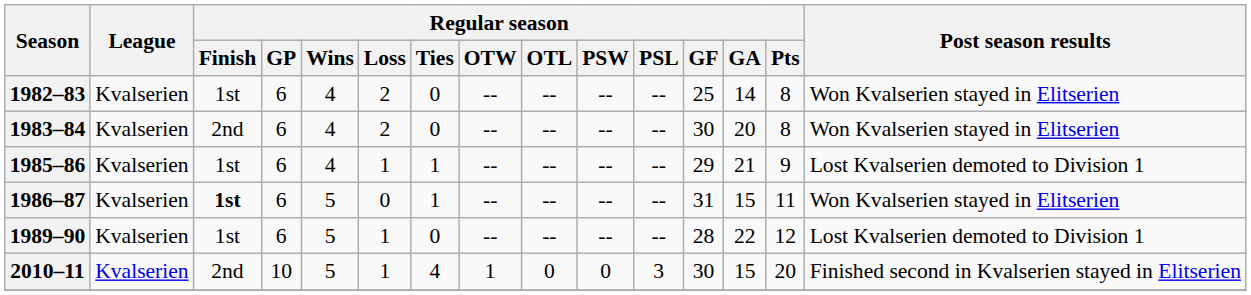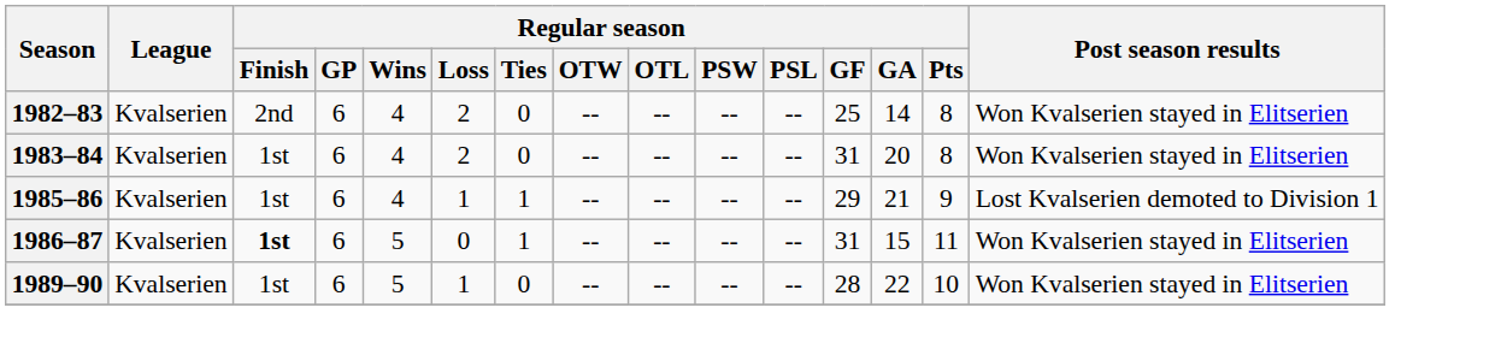 <table class="wikitable" style="text-align: center; font-size: 95%">
 <tr>
 <th rowspan="2">Season</th>
 <th rowspan="2">League</th>
 <th colspan="12">Regular season</th>
 <th rowspan="2">Post season results</th>
 </tr>
 <tr>
 <th>Finish</th>
 <th>GP</th>
 <th>Wins</th>
 <th>Loss</th>
 <th>Ties</th>
 <th>OTW</th>
 <th>OTL</th>
 <th>PSW</th>
 <th>PSL</th>
 <th>GF</th>
 <th>GA</th>
 <th>Pts</th>
 </tr>
 <tr>
 <th>1982–83</th>
 <td>Kvalserien</td>
-<td>1st</td>
+<td>2nd</td>
 <td>6</td>
 <td>4</td>
 <td>2</td>
 <td>0</td>
 <td>--</td>
 <td>--</td>
 <td>--</td>
 <td>--</td>
 <td>25</td>
 <td>14</td>
 <td>8</td>
 <td align=left>Won Kvalserien stayed in <a href='#'>Elitserien</a></td>
 </tr>
 <tr>
 <th>1983–84</th>
 <td>Kvalserien</td>
-<td>2nd</td>
+<td>1st</td>
 <td>6</td>
 <td>4</td>
 <td>2</td>
 <td>0</td>
 <td>--</td>
 <td>--</td>
 <td>--</td>
 <td>--</td>
-<td>30</td>
+<td>31</td>
 <td>20</td>
 <td>8</td>
 <td align=left>Won Kvalserien stayed in <a href='#'>Elitserien</a></td>
 </tr>
 <tr>
 <th>1985–86</th>
 <td>Kvalserien</td>
 <td>1st</td>
 <td>6</td>
 <td>4</td>
 <td>1</td>
 <td>1</td>
 <td>--</td>
 <td>--</td>
 <td>--</td>
 <td>--</td>
 <td>29</td>
 <td>21</td>
 <td>9</td>
 <td align=left>Lost Kvalserien demoted to Division 1</td>
 </tr>
 <tr>
 <th>1986–87</th>
 <td>Kvalserien</td>
 <td><strong>1st</strong></td>
 <td>6</td>
 <td>5</td>
 <td>0</td>
 <td>1</td>
 <td>--</td>
 <td>--</td>
 <td>--</td>
 <td>--</td>
 <td>31</td>
 <td>15</td>
 <td>11</td>
 <td align=left>Won Kvalserien stayed in <a href='#'>Elitserien</a></td>
 </tr>
 <tr>
 <th>1989–90</th>
 <td>Kvalserien</td>
 <td>1st</td>
 <td>6</td>
 <td>5</td>
 <td>1</td>
 <td>0</td>
 <td>--</td>
 <td>--</td>
 <td>--</td>
 <td>--</td>
 <td>28</td>
 <td>22</td>
-<td>12</td>
-<td align=left>Lost Kvalserien demoted to Division 1</td>
-</tr>
-<tr>
-<th>2010–11</th>
-<td><a href='#'>Kvalserien</a></td>
-<td>2nd</td>
 <td>10</td>
-<td>5</td>
-<td>1</td>
-<td>4</td>
-<td>1</td>
-<td>0</td>
-<td>0</td>
-<td>3</td>
-<td>30</td>
-<td>15</td>
-<td>20</td>
-<td align=left>Finished second in Kvalserien stayed in <a href='#'>Elitserien</a></td>
+<td align=left>Won Kvalserien stayed in <a href='#'>Elitserien</a></td>
 </tr>
 <tr>
 </tr>
 </table>
